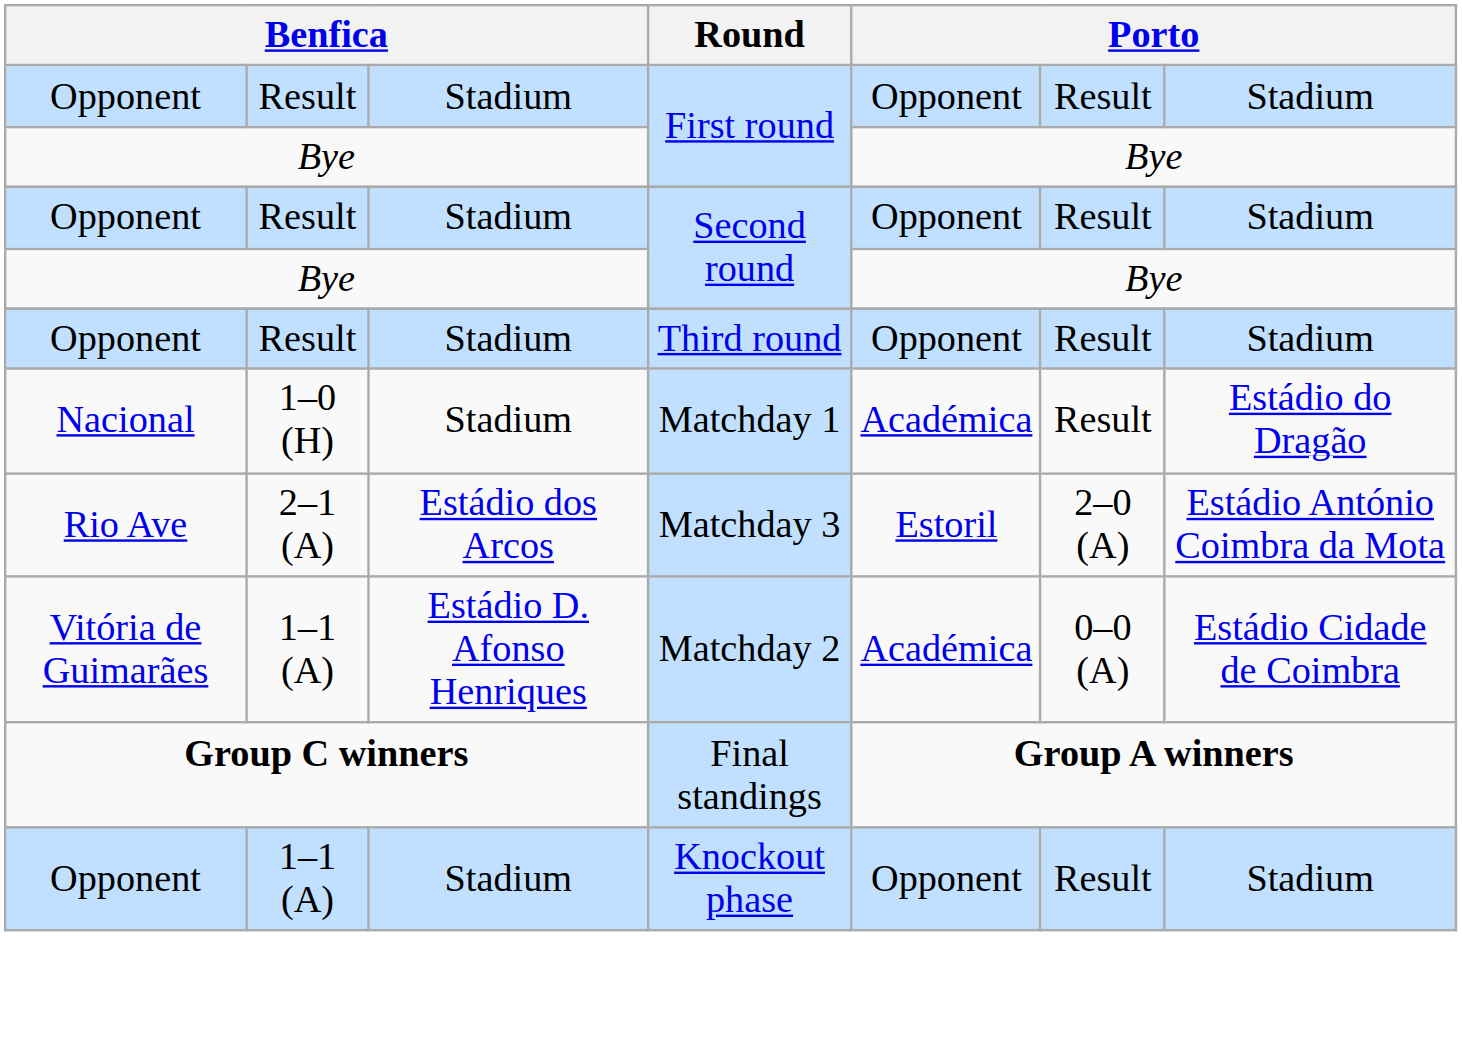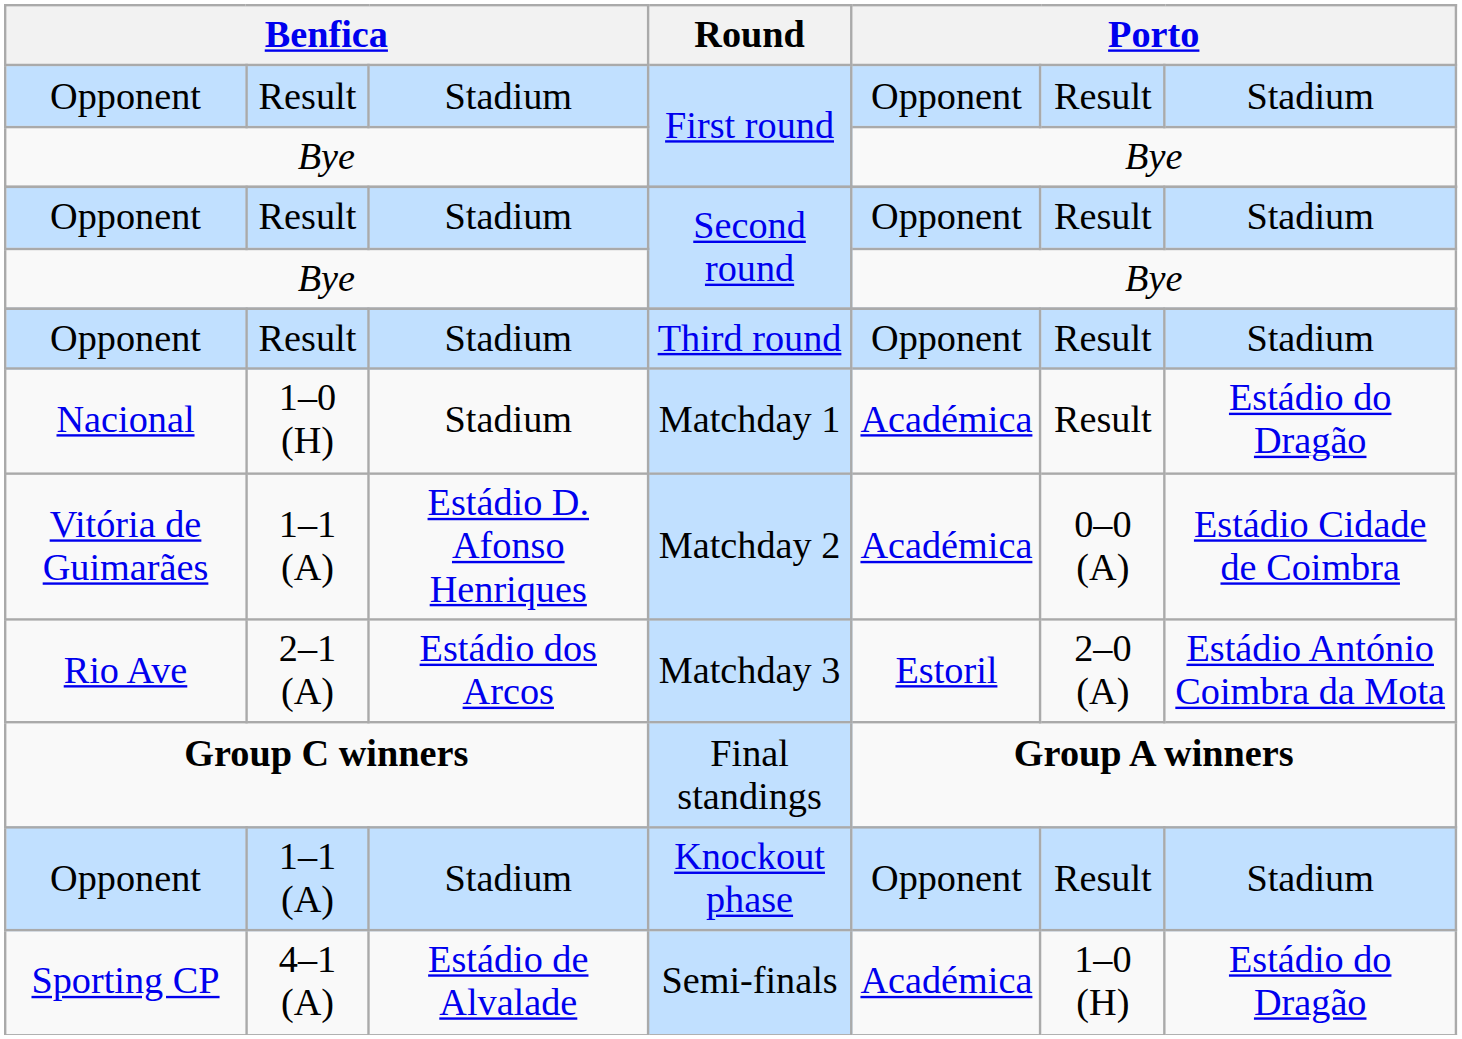 <table class="wikitable" style="text-align:center">
 <tr>
 <th colspan=3><a href='#'>Benfica</a></th>
 <th>Round</th>
 <th colspan=3><a href='#'>Porto</a></th>
 </tr>
 <tr style="background:#c1e0ff">
 <td>Opponent</td>
 <td>Result</td>
 <td>Stadium</td>
 <td rowspan=2><a href='#'>First round</a></td>
 <td>Opponent</td>
 <td>Result</td>
 <td>Stadium</td>
 </tr>
 <tr>
 <td colspan=3><em>Bye</em></td>
 <td colspan=3><em>Bye</em></td>
 </tr>
 <tr>
 </tr>
 <tr style="background:#c1e0ff">
 <td>Opponent</td>
 <td>Result</td>
 <td>Stadium</td>
 <td rowspan=2><a href='#'>Second round</a></td>
 <td>Opponent</td>
 <td>Result</td>
 <td>Stadium</td>
 </tr>
 <tr>
 <td colspan=3><em>Bye</em></td>
 <td colspan=3><em>Bye</em></td>
 </tr>
 <tr>
 </tr>
 <tr style="background:#c1e0ff">
 <td>Opponent</td>
 <td>Result</td>
 <td>Stadium</td>
 <td><a href='#'>Third round</a></td>
 <td>Opponent</td>
 <td>Result</td>
 <td>Stadium</td>
 </tr>
 <tr>
 <td><a href='#'>Nacional</a></td>
 <td>1–0 (H)</td>
 <td>Stadium</td>
 <td style="background:#c1e0ff">Matchday 1</td>
 <td><a href='#'>Académica</a></td>
 <td>Result</td>
 <td><a href='#'>Estádio do Dragão</a></td>
 </tr>
 <tr>
+<td><a href='#'>Vitória de Guimarães</a></td>
+<td>1–1 (A)</td>
+<td><a href='#'>Estádio D. Afonso Henriques</a></td>
+<td style="background:#c1e0ff">Matchday 2</td>
+<td><a href='#'>Académica</a></td>
+<td>0–0 (A)</td>
+<td><a href='#'>Estádio Cidade de Coimbra</a></td>
+</tr>
+<tr>
 <td><a href='#'>Rio Ave</a></td>
 <td>2–1 (A)</td>
 <td><a href='#'>Estádio dos Arcos</a></td>
 <td style="background:#c1e0ff">Matchday 3</td>
 <td><a href='#'>Estoril</a></td>
 <td>2–0 (A)</td>
 <td><a href='#'>Estádio António Coimbra da Mota</a></td>
-</tr>
-<tr>
-<td><a href='#'>Vitória de Guimarães</a></td>
-<td>1–1 (A)</td>
-<td><a href='#'>Estádio D. Afonso Henriques</a></td>
-<td style="background:#c1e0ff">Matchday 2</td>
-<td><a href='#'>Académica</a></td>
-<td>0–0 (A)</td>
-<td><a href='#'>Estádio Cidade de Coimbra</a></td>
 </tr>
 <tr>
 <td colspan=3 valign=top><strong>Group C winners</strong><br></td>
 <td style="background:#c1e0ff">Final standings</td>
 <td colspan=3 valign=top><strong>Group A winners</strong><br></td>
 </tr>
 <tr style="background:#c1e0ff">
 <td>Opponent</td>
 <td>1–1 (A)</td>
 <td>Stadium</td>
 <td><a href='#'>Knockout phase</a></td>
 <td>Opponent</td>
 <td>Result</td>
 <td>Stadium</td>
 </tr>
+<tr>
+<td><a href='#'>Sporting CP</a></td>
+<td>4–1 (A)</td>
+<td><a href='#'>Estádio de Alvalade</a></td>
+<td style="background:#c1e0ff">Semi-finals</td>
+<td><a href='#'>Académica</a></td>
+<td>1–0 (H)</td>
+<td><a href='#'>Estádio do Dragão</a></td>
+</tr>
 </table>
